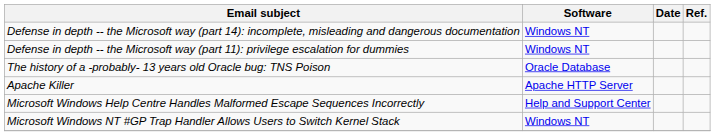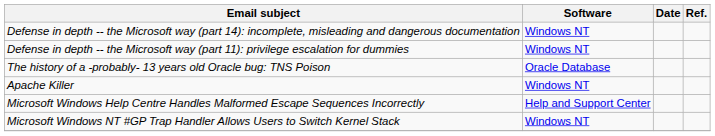 <table class="wikitable" border="1">
 <tr>
 <th>Email subject</th>
 <th>Software</th>
 <th>Date</th>
 <th>Ref.</th>
 </tr>
 <tr>
 <td><em>Defense in depth -- the Microsoft way (part 14): incomplete, misleading and dangerous documentation</em></td>
 <td><a href='#'>Windows NT</a></td>
 <td align="center"></td>
 <td align="center"></td>
 </tr>
 <tr>
 <td><em>Defense in depth -- the Microsoft way (part 11): privilege escalation for dummies</em></td>
 <td><a href='#'>Windows NT</a></td>
 <td align="center"></td>
 <td align="center"></td>
 </tr>
 <tr>
 <td><em>The history of a -probably- 13 years old Oracle bug: TNS Poison</em></td>
 <td><a href='#'>Oracle Database</a></td>
 <td align="center"></td>
 <td align="center"></td>
 </tr>
 <tr>
 <td><em>Apache Killer</em></td>
-<td><a href='#'>Apache HTTP Server</a></td>
+<td><a href='#'>Windows NT</a></td>
 <td align="center"></td>
 <td align="center"></td>
 </tr>
 <tr>
 <td><em>Microsoft Windows Help Centre Handles Malformed Escape Sequences Incorrectly</em></td>
 <td><a href='#'>Help and Support Center</a></td>
 <td align="center"></td>
 <td align="center"></td>
 </tr>
 <tr>
 <td><em>Microsoft Windows NT #GP Trap Handler Allows Users to Switch Kernel Stack</em></td>
 <td><a href='#'>Windows NT</a></td>
 <td align="center"></td>
 <td align="center"></td>
 </tr>
 <tr>
 </tr>
 </table>
